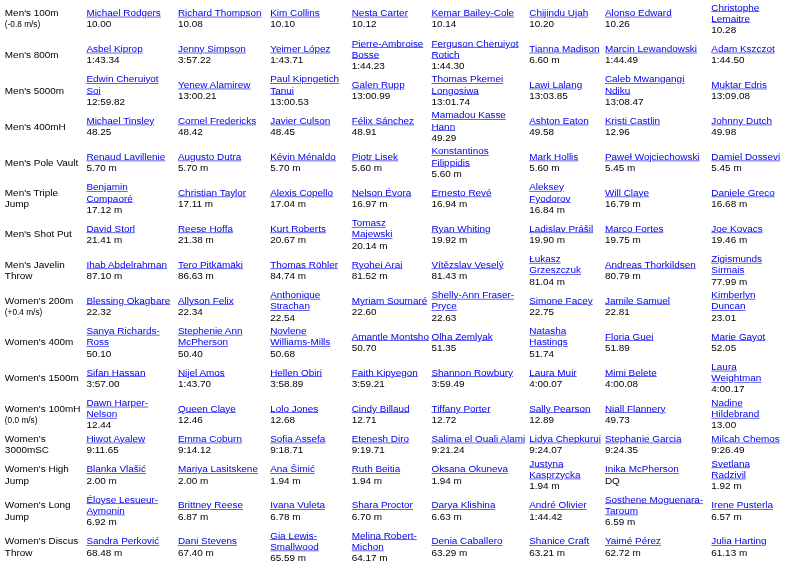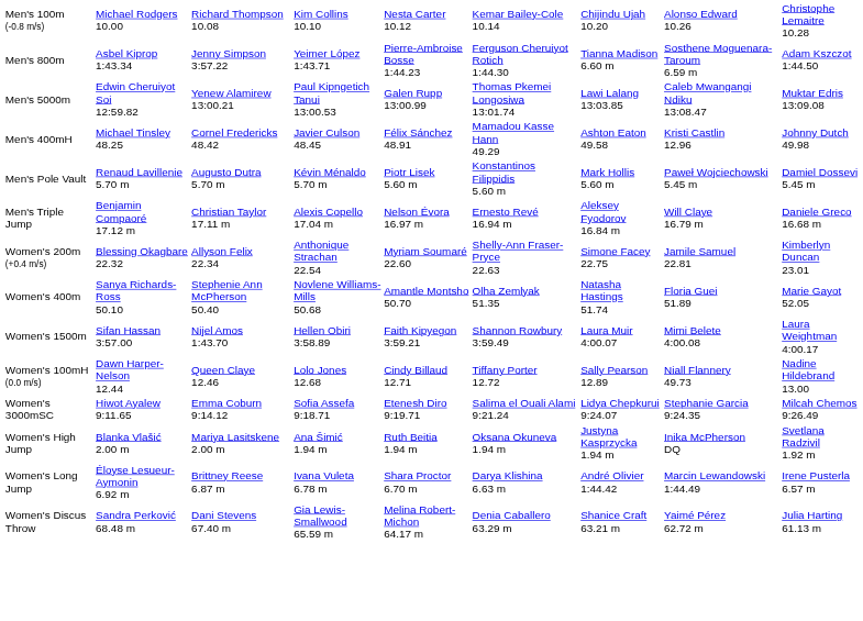 <table>
 <tr>
 <td>Men's 100m<br><small>(-0.8 m/s)</small></td>
 <td><a href='#'>Michael Rodgers</a><br>  10.00</td>
 <td><a href='#'>Richard Thompson</a><br>  10.08</td>
 <td><a href='#'>Kim Collins</a><br>  10.10</td>
 <td><a href='#'>Nesta Carter</a><br>  10.12</td>
 <td><a href='#'>Kemar Bailey-Cole</a><br>  10.14</td>
 <td><a href='#'>Chijindu Ujah</a><br>  10.20</td>
 <td><a href='#'>Alonso Edward</a><br>  10.26</td>
 <td><a href='#'>Christophe Lemaitre</a><br>  10.28</td>
 </tr>
 <tr>
 <td>Men's 800m</td>
 <td><a href='#'>Asbel Kiprop</a><br>  1:43.34</td>
 <td><a href='#'>Jenny Simpson</a><br>  3:57.22</td>
 <td><a href='#'>Yeimer López</a><br>  1:43.71</td>
 <td><a href='#'>Pierre-Ambroise Bosse</a><br>  1:44.23</td>
 <td><a href='#'>Ferguson Cheruiyot Rotich</a><br>  1:44.30</td>
 <td><a href='#'>Tianna Madison</a><br>  6.60 m</td>
-<td><a href='#'>Marcin Lewandowski</a><br>  1:44.49</td>
+<td><a href='#'>Sosthene Moguenara-Taroum</a><br>  6.59 m</td>
 <td><a href='#'>Adam Kszczot</a><br>  1:44.50</td>
 </tr>
 <tr>
 <td>Men's 5000m</td>
 <td><a href='#'>Edwin Cheruiyot Soi</a><br>  12:59.82</td>
 <td><a href='#'>Yenew Alamirew</a><br>  13:00.21</td>
 <td><a href='#'>Paul Kipngetich Tanui</a><br>  13:00.53</td>
 <td><a href='#'>Galen Rupp</a><br>  13:00.99</td>
 <td><a href='#'>Thomas Pkemei Longosiwa</a><br>  13:01.74</td>
 <td><a href='#'>Lawi Lalang</a><br>  13:03.85</td>
 <td><a href='#'>Caleb Mwangangi Ndiku</a><br>  13:08.47</td>
 <td><a href='#'>Muktar Edris</a><br>  13:09.08</td>
 </tr>
 <tr>
 <td>Men's 400mH</td>
 <td><a href='#'>Michael Tinsley</a><br>  48.25</td>
 <td><a href='#'>Cornel Fredericks</a><br>  48.42</td>
 <td><a href='#'>Javier Culson</a><br>  48.45</td>
 <td><a href='#'>Félix Sánchez</a><br>  48.91</td>
 <td><a href='#'>Mamadou Kasse Hann</a><br>  49.29</td>
 <td><a href='#'>Ashton Eaton</a><br>  49.58</td>
 <td><a href='#'>Kristi Castlin</a><br>  12.96</td>
 <td><a href='#'>Johnny Dutch</a><br>  49.98</td>
 </tr>
 <tr>
 <td>Men's Pole Vault</td>
 <td><a href='#'>Renaud Lavillenie</a><br>  5.70 m</td>
 <td><a href='#'>Augusto Dutra</a><br>  5.70 m</td>
 <td><a href='#'>Kévin Ménaldo</a><br>  5.70 m</td>
 <td><a href='#'>Piotr Lisek</a><br>  5.60 m</td>
 <td><a href='#'>Konstantinos Filippidis</a><br>  5.60 m</td>
 <td><a href='#'>Mark Hollis</a><br>  5.60 m</td>
 <td><a href='#'>Paweł Wojciechowski</a><br>  5.45 m</td>
 <td><a href='#'>Damiel Dossevi</a><br>  5.45 m</td>
 </tr>
 <tr>
 <td>Men's Triple Jump</td>
 <td><a href='#'>Benjamin Compaoré</a><br>  17.12 m</td>
 <td><a href='#'>Christian Taylor</a><br>  17.11 m</td>
 <td><a href='#'>Alexis Copello</a><br>  17.04 m</td>
 <td><a href='#'>Nelson Évora</a><br>  16.97 m</td>
 <td><a href='#'>Ernesto Revé</a><br>  16.94 m</td>
 <td><a href='#'>Aleksey Fyodorov</a><br>  16.84 m</td>
 <td><a href='#'>Will Claye</a><br>  16.79 m</td>
 <td><a href='#'>Daniele Greco</a><br>  16.68 m</td>
-</tr>
-<tr>
-<td>Men's Shot Put</td>
-<td><a href='#'>David Storl</a><br>  21.41 m</td>
-<td><a href='#'>Reese Hoffa</a><br>  21.38 m</td>
-<td><a href='#'>Kurt Roberts</a><br>  20.67 m</td>
-<td><a href='#'>Tomasz Majewski</a><br>  20.14 m</td>
-<td><a href='#'>Ryan Whiting</a><br>  19.92 m</td>
-<td><a href='#'>Ladislav Prášil</a><br>  19.90 m</td>
-<td><a href='#'>Marco Fortes</a><br>  19.75 m</td>
-<td><a href='#'>Joe Kovacs</a><br>  19.46 m</td>
-</tr>
-<tr>
-<td>Men's Javelin Throw</td>
-<td><a href='#'>Ihab Abdelrahman</a><br>  87.10 m</td>
-<td><a href='#'>Tero Pitkämäki</a><br>  86.63 m</td>
-<td><a href='#'>Thomas Röhler</a><br>  84.74 m</td>
-<td><a href='#'>Ryohei Arai</a><br>  81.52 m</td>
-<td><a href='#'>Vítězslav Veselý</a><br>  81.43 m</td>
-<td><a href='#'>Łukasz Grzeszczuk</a><br>  81.04 m</td>
-<td><a href='#'>Andreas Thorkildsen</a><br>  80.79 m</td>
-<td><a href='#'>Zigismunds Sirmais</a><br>  77.99 m</td>
 </tr>
 <tr>
 <td>Women's 200m<br><small>(+0.4 m/s)</small></td>
 <td><a href='#'>Blessing Okagbare</a><br>  22.32</td>
 <td><a href='#'>Allyson Felix</a><br>  22.34</td>
 <td><a href='#'>Anthonique Strachan</a><br>  22.54</td>
 <td><a href='#'>Myriam Soumaré</a><br>  22.60</td>
 <td><a href='#'>Shelly-Ann Fraser-Pryce</a><br>  22.63</td>
 <td><a href='#'>Simone Facey</a><br>  22.75</td>
 <td><a href='#'>Jamile Samuel</a><br>  22.81</td>
 <td><a href='#'>Kimberlyn Duncan</a><br>  23.01</td>
 </tr>
 <tr>
 <td>Women's 400m</td>
 <td><a href='#'>Sanya Richards-Ross</a><br>  50.10</td>
 <td><a href='#'>Stephenie Ann McPherson</a><br>  50.40</td>
 <td><a href='#'>Novlene Williams-Mills</a><br>  50.68</td>
 <td><a href='#'>Amantle Montsho</a><br>  50.70</td>
 <td><a href='#'>Olha Zemlyak</a><br>  51.35</td>
 <td><a href='#'>Natasha Hastings</a><br>  51.74</td>
 <td><a href='#'>Floria Guei</a><br>  51.89</td>
 <td><a href='#'>Marie Gayot</a><br>  52.05</td>
 </tr>
 <tr>
 <td>Women's 1500m</td>
 <td><a href='#'>Sifan Hassan</a><br>  3:57.00</td>
 <td><a href='#'>Nijel Amos</a><br>  1:43.70</td>
 <td><a href='#'>Hellen Obiri</a><br>  3:58.89</td>
 <td><a href='#'>Faith Kipyegon</a><br>  3:59.21</td>
 <td><a href='#'>Shannon Rowbury</a><br>  3:59.49</td>
 <td><a href='#'>Laura Muir</a><br>  4:00.07</td>
 <td><a href='#'>Mimi Belete</a><br>  4:00.08</td>
 <td><a href='#'>Laura Weightman</a><br>  4:00.17</td>
 </tr>
 <tr>
 <td>Women's 100mH<br><small>(0.0 m/s)</small></td>
 <td><a href='#'>Dawn Harper-Nelson</a><br>  12.44</td>
 <td><a href='#'>Queen Claye</a><br>  12.46</td>
 <td><a href='#'>Lolo Jones</a><br>  12.68</td>
 <td><a href='#'>Cindy Billaud</a><br>  12.71</td>
 <td><a href='#'>Tiffany Porter</a><br>  12.72</td>
 <td><a href='#'>Sally Pearson</a><br>  12.89</td>
 <td><a href='#'>Niall Flannery</a><br>  49.73</td>
 <td><a href='#'>Nadine Hildebrand</a><br>  13.00</td>
 </tr>
 <tr>
 <td>Women's 3000mSC</td>
 <td><a href='#'>Hiwot Ayalew</a><br>  9:11.65</td>
 <td><a href='#'>Emma Coburn</a><br>  9:14.12</td>
 <td><a href='#'>Sofia Assefa</a><br>  9:18.71</td>
 <td><a href='#'>Etenesh Diro</a><br>  9:19.71</td>
 <td><a href='#'>Salima el Ouali Alami</a><br>  9:21.24</td>
 <td><a href='#'>Lidya Chepkurui</a><br>  9:24.07</td>
 <td><a href='#'>Stephanie Garcia</a><br>  9:24.35</td>
 <td><a href='#'>Milcah Chemos</a><br>  9:26.49</td>
 </tr>
 <tr>
 <td>Women's High Jump</td>
 <td><a href='#'>Blanka Vlašić</a><br>  2.00 m</td>
 <td><a href='#'>Mariya Lasitskene</a><br>  2.00 m</td>
 <td><a href='#'>Ana Šimić</a><br>  1.94 m</td>
 <td><a href='#'>Ruth Beitia</a><br>  1.94 m</td>
 <td><a href='#'>Oksana Okuneva</a><br>  1.94 m</td>
 <td><a href='#'>Justyna Kasprzycka</a><br>  1.94 m</td>
 <td><a href='#'>Inika McPherson</a><br>  DQ</td>
 <td><a href='#'>Svetlana Radzivil</a><br>  1.92 m</td>
 </tr>
 <tr>
 <td>Women's Long Jump</td>
 <td><a href='#'>Éloyse Lesueur-Aymonin</a><br>  6.92 m</td>
 <td><a href='#'>Brittney Reese</a><br>  6.87 m</td>
 <td><a href='#'>Ivana Vuleta</a><br>  6.78 m</td>
 <td><a href='#'>Shara Proctor</a><br>  6.70 m</td>
 <td><a href='#'>Darya Klishina</a><br>  6.63 m</td>
 <td><a href='#'>André Olivier</a><br>  1:44.42</td>
-<td><a href='#'>Sosthene Moguenara-Taroum</a><br>  6.59 m</td>
+<td><a href='#'>Marcin Lewandowski</a><br>  1:44.49</td>
 <td><a href='#'>Irene Pusterla</a><br>  6.57 m</td>
 </tr>
 <tr>
 <td>Women's Discus Throw</td>
 <td><a href='#'>Sandra Perković</a><br>  68.48 m</td>
 <td><a href='#'>Dani Stevens</a><br>  67.40 m</td>
 <td><a href='#'>Gia Lewis-Smallwood</a><br>  65.59 m</td>
 <td><a href='#'>Melina Robert-Michon</a><br>  64.17 m</td>
 <td><a href='#'>Denia Caballero</a><br>  63.29 m</td>
 <td><a href='#'>Shanice Craft</a><br>  63.21 m</td>
 <td><a href='#'>Yaimé Pérez</a><br>  62.72 m</td>
 <td><a href='#'>Julia Harting</a><br>  61.13 m</td>
 </tr>
 </table>
